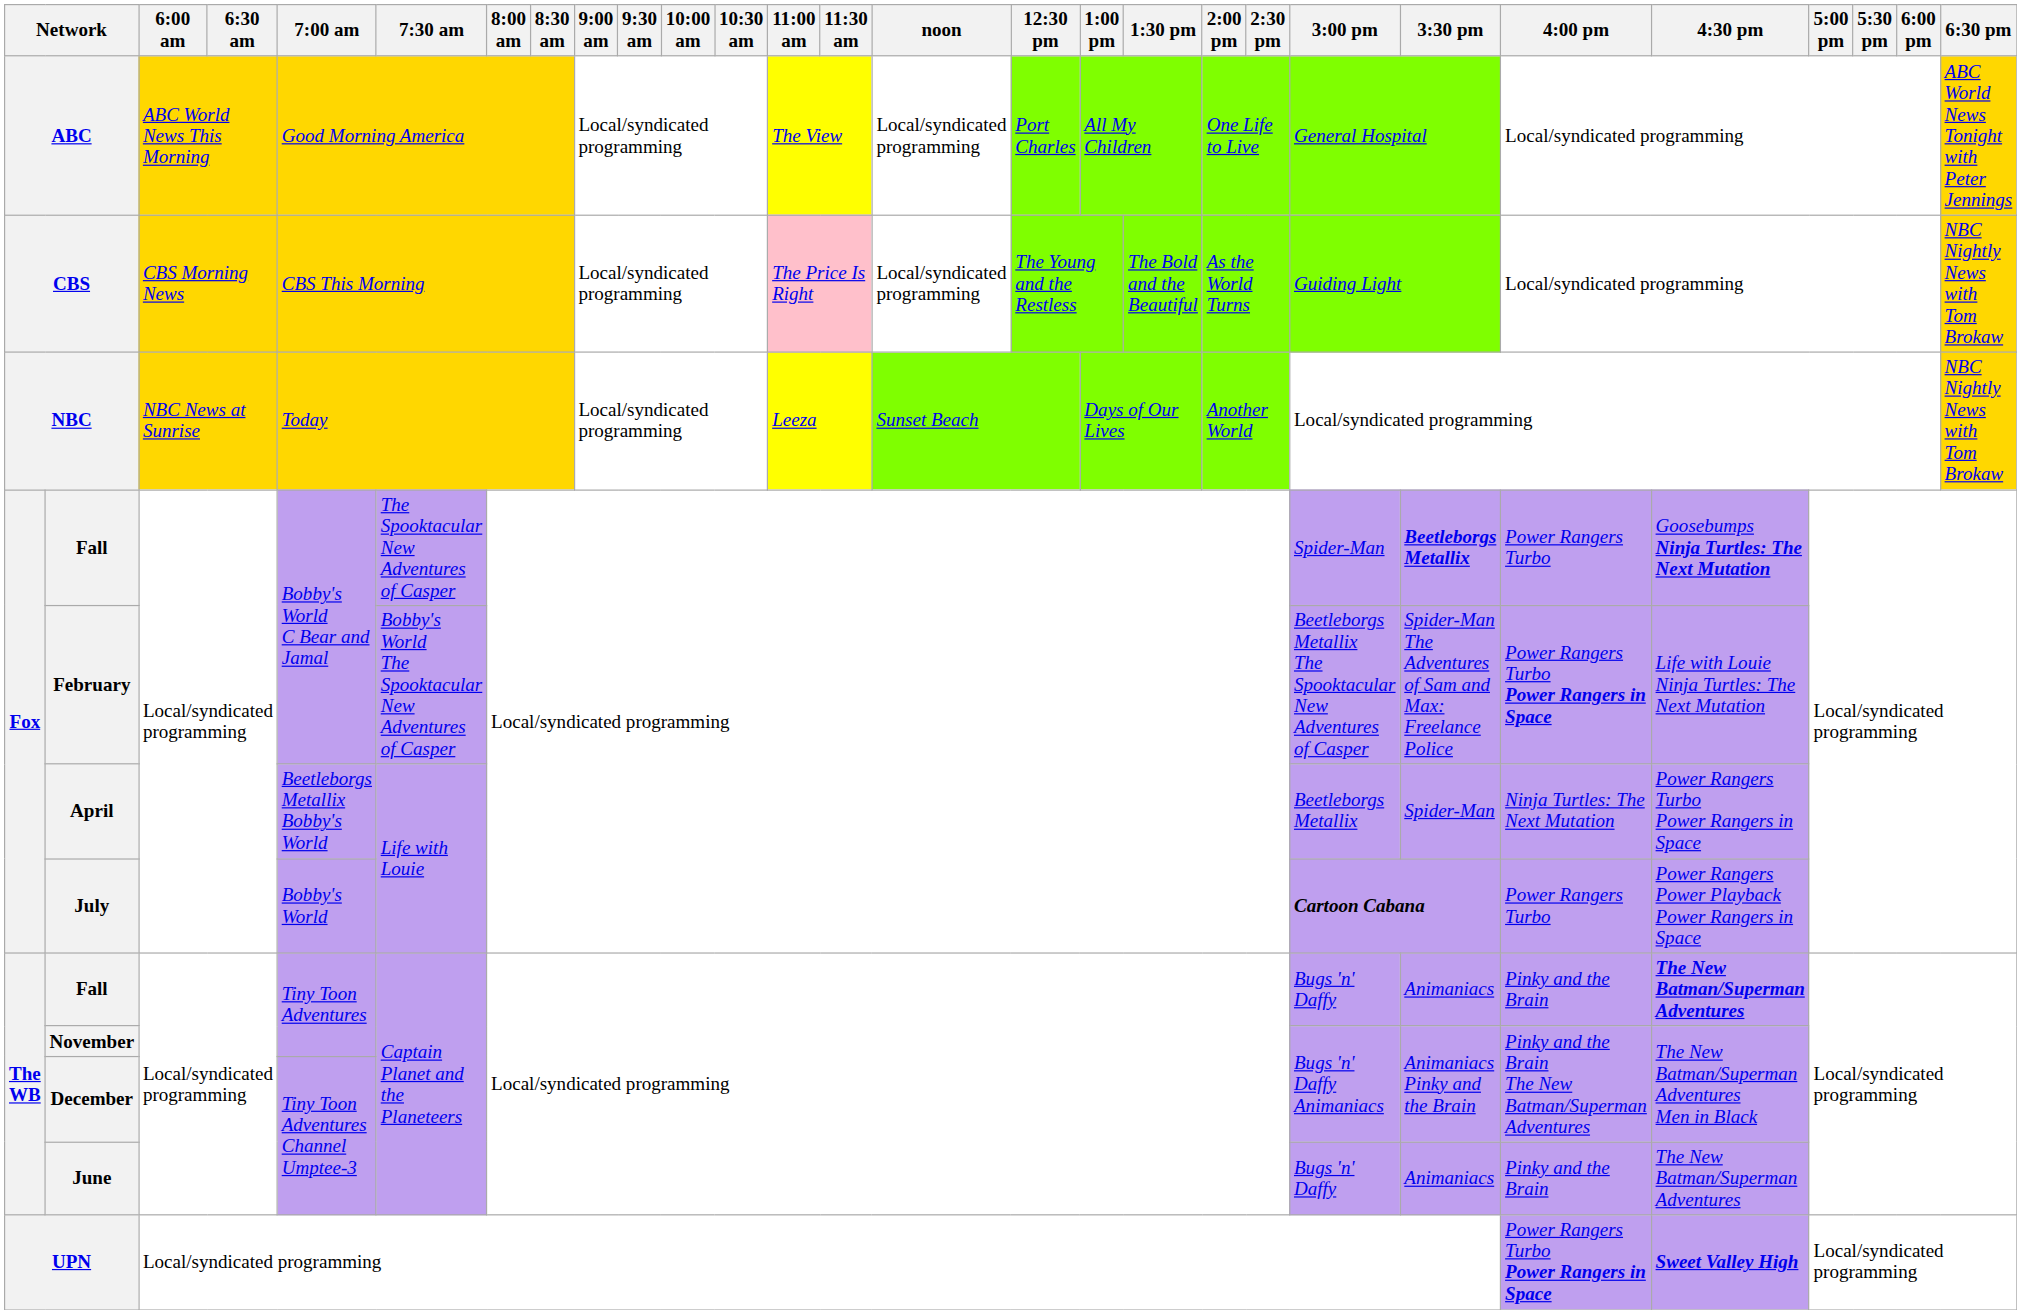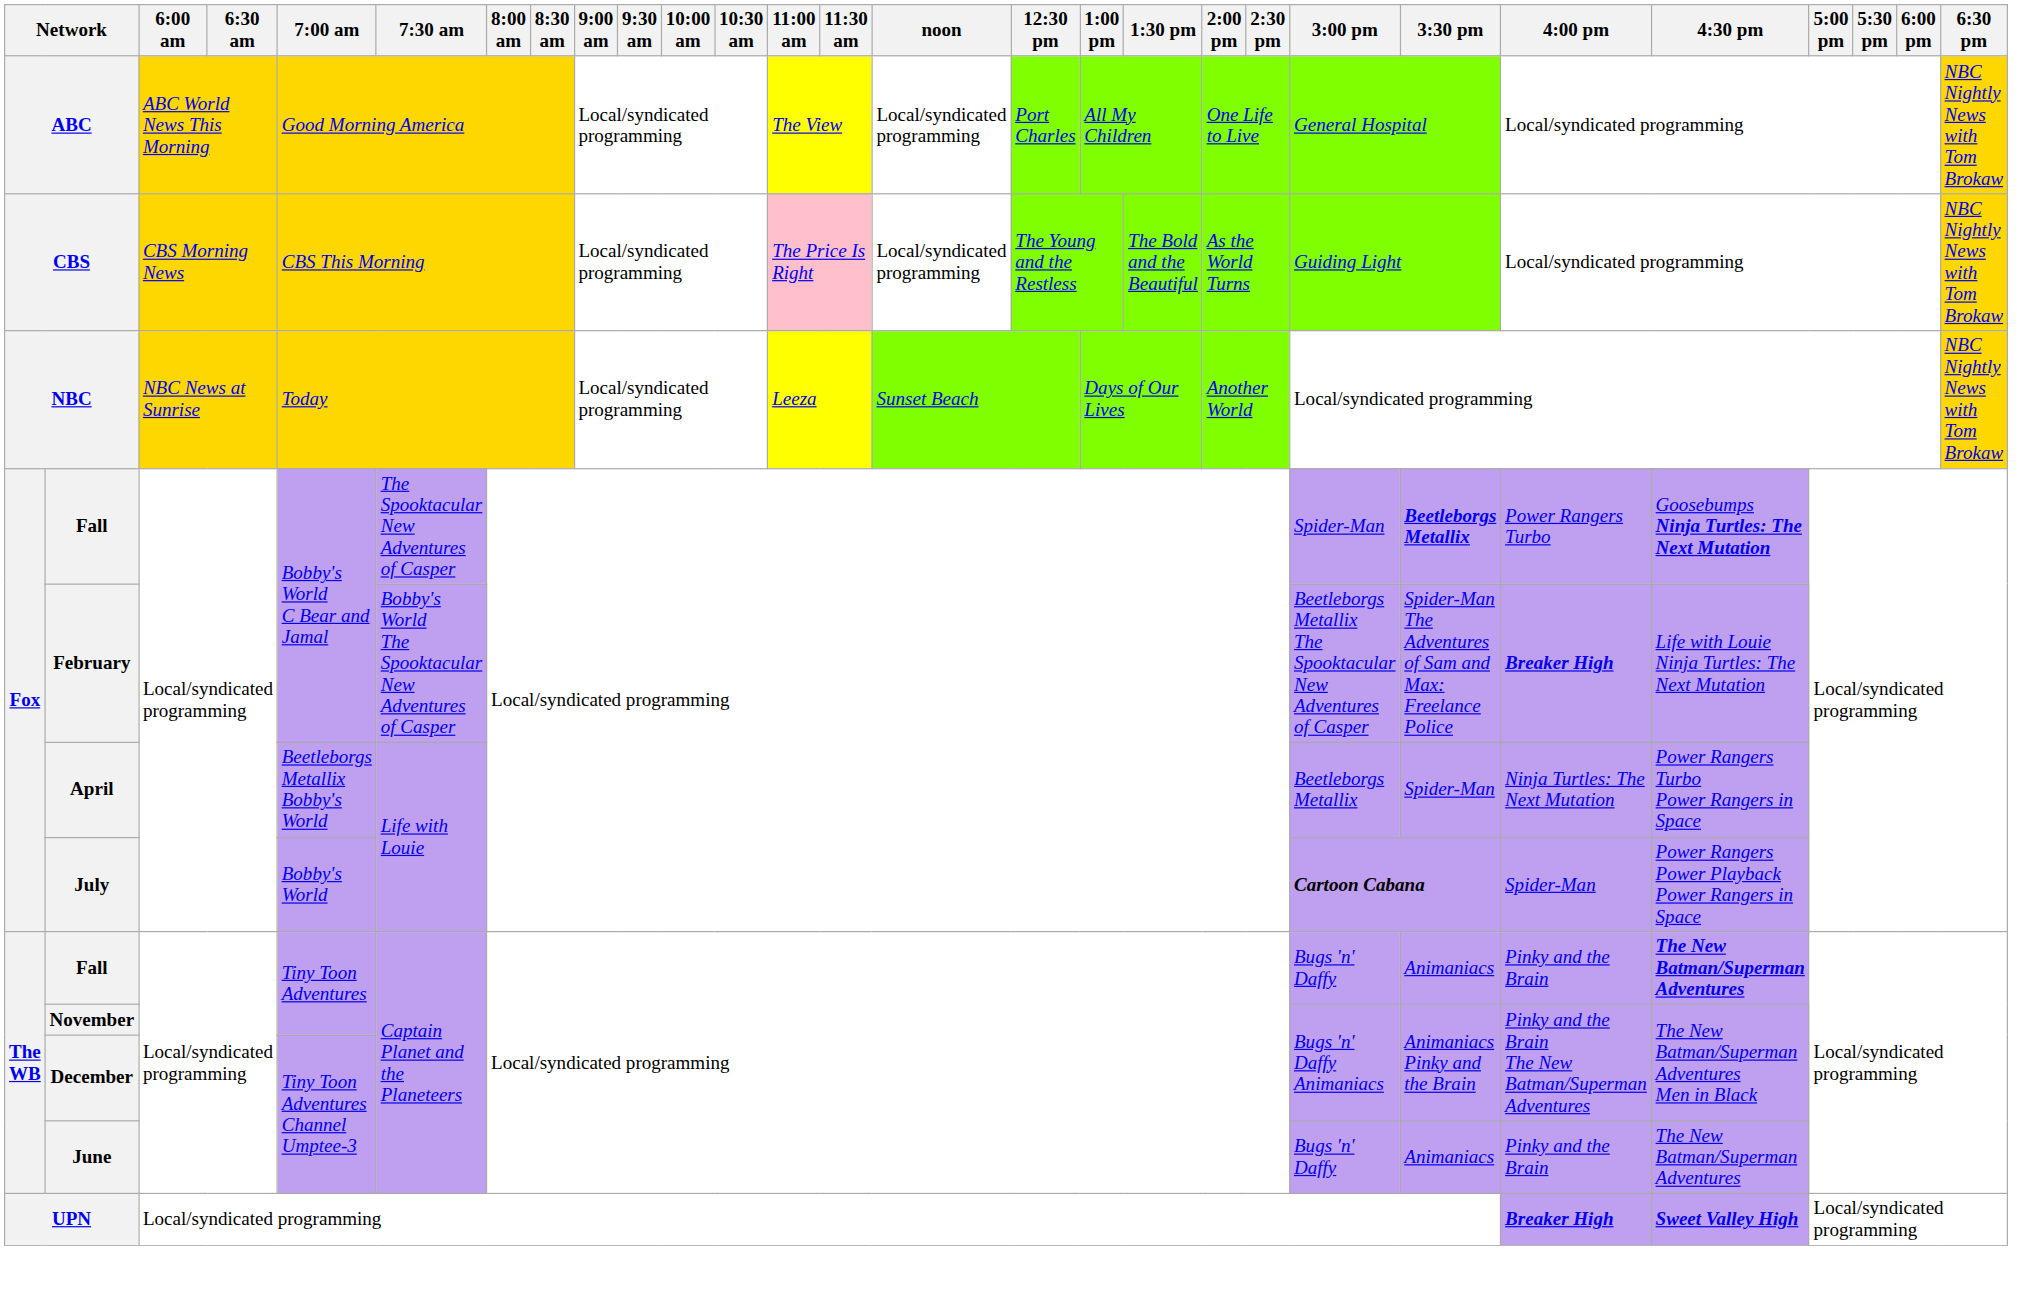 <table class=wikitable>
 <tr>
 <th bgcolor="#C0C0C0" colspan="2">Network</th>
 <th width="13%" bgcolor="#C0C0C0">6:00 am</th>
 <th width="14%" bgcolor="#C0C0C0">6:30 am</th>
 <th width="13%" bgcolor="#C0C0C0">7:00 am</th>
 <th width="14%" bgcolor="#C0C0C0">7:30 am</th>
 <th width="13%" bgcolor="#C0C0C0">8:00 am</th>
 <th width="14%" bgcolor="#C0C0C0">8:30 am</th>
 <th width="13%" bgcolor="#C0C0C0">9:00 am</th>
 <th width="14%" bgcolor="#C0C0C0">9:30 am</th>
 <th width="13%" bgcolor="#C0C0C0">10:00 am</th>
 <th width="14%" bgcolor="#C0C0C0">10:30 am</th>
 <th width="13%" bgcolor="#C0C0C0">11:00 am</th>
 <th width="14%" bgcolor="#C0C0C0">11:30 am</th>
 <th width="13%" bgcolor="#C0C0C0">noon</th>
 <th width="14%" bgcolor="#C0C0C0">12:30 pm</th>
 <th width="13%" bgcolor="#C0C0C0">1:00 pm</th>
 <th width="14%" bgcolor="#C0C0C0">1:30 pm</th>
 <th width="13%" bgcolor="#C0C0C0">2:00 pm</th>
 <th width="14%" bgcolor="#C0C0C0">2:30 pm</th>
 <th width="13%" bgcolor="#C0C0C0">3:00 pm</th>
 <th width="14%" bgcolor="#C0C0C0">3:30 pm</th>
 <th width="13%" bgcolor="#C0C0C0">4:00 pm</th>
 <th width="14%" bgcolor="#C0C0C0">4:30 pm</th>
 <th width="14%" bgcolor="#C0C0C0">5:00 pm</th>
 <th width="14%" bgcolor="#C0C0C0">5:30 pm</th>
 <th width="13%" bgcolor="#C0C0C0">6:00 pm</th>
 <th width="13%" bgcolor="#C0C0C0">6:30 pm</th>
 </tr>
 <tr>
 <th bgcolor="#C0C0C0" colspan="2"><a href='#'>ABC</a></th>
 <td bgcolor="gold" colspan="2"><em><a href='#'>ABC World News This Morning</a></em></td>
 <td bgcolor="gold" colspan="4"><em><a href='#'>Good Morning America</a></em></td>
 <td bgcolor="white" colspan="4">Local/syndicated programming</td>
 <td bgcolor="yellow" colspan="2"><em><a href='#'>The View</a></em></td>
 <td bgcolor="white" rowspan="1">Local/syndicated programming</td>
 <td bgcolor="chartreuse" rowspan="1"><em><a href='#'>Port Charles</a></em></td>
 <td bgcolor="chartreuse" colspan="2"><em><a href='#'>All My Children</a></em></td>
 <td bgcolor="chartreuse" colspan="2"><em><a href='#'>One Life to Live</a></em></td>
 <td bgcolor="chartreuse" colspan="2"><em><a href='#'>General Hospital</a></em></td>
 <td bgcolor="white" colspan="5">Local/syndicated programming</td>
-<td bgcolor="gold" colspan="1"><em><a href='#'>ABC World News Tonight with Peter Jennings</a></em></td>
+<td bgcolor="gold"><em><a href='#'>NBC Nightly News with Tom Brokaw</a></em></td>
 </tr>
 <tr>
 <th bgcolor="#C0C0C0" colspan="2"><a href='#'>CBS</a></th>
 <td bgcolor="gold" colspan="2"><em><a href='#'>CBS Morning News</a></em></td>
 <td bgcolor="gold" colspan="4"><em><a href='#'>CBS This Morning</a></em></td>
 <td bgcolor="white" colspan="4">Local/syndicated programming</td>
 <td bgcolor="pink" colspan="2"><em><a href='#'>The Price Is Right</a></em></td>
 <td bgcolor="white">Local/syndicated programming</td>
 <td bgcolor="chartreuse" colspan="2"><em><a href='#'>The Young and the Restless</a></em></td>
 <td bgcolor="chartreuse"><em><a href='#'>The Bold and the Beautiful</a></em></td>
 <td bgcolor="chartreuse" colspan="2"><em><a href='#'>As the World Turns</a></em></td>
 <td bgcolor="chartreuse" colspan="2"><em><a href='#'>Guiding Light</a></em></td>
 <td bgcolor="white" colspan="5">Local/syndicated programming</td>
 <td bgcolor="gold"><em><a href='#'>NBC Nightly News with Tom Brokaw</a></em></td>
 </tr>
 <tr>
 <th bgcolor="#C0C0C0" colspan="2"><a href='#'>NBC</a></th>
 <td bgcolor="gold" colspan="2"><em><a href='#'>NBC News at Sunrise</a></em></td>
 <td bgcolor="gold" colspan="4"><em><a href='#'>Today</a></em></td>
 <td bgcolor="white" colspan="4">Local/syndicated programming</td>
 <td bgcolor="yellow" colspan="2"><em><a href='#'>Leeza</a></em></td>
 <td bgcolor="chartreuse" colspan="2"><em><a href='#'>Sunset Beach</a></em></td>
 <td bgcolor="chartreuse" colspan="2"><em><a href='#'>Days of Our Lives</a></em></td>
 <td bgcolor="chartreuse" colspan="2"><em><a href='#'>Another World</a></em></td>
 <td bgcolor="white" colspan="7">Local/syndicated programming</td>
 <td bgcolor="gold"><em><a href='#'>NBC Nightly News with Tom Brokaw</a></em></td>
 </tr>
 <tr>
 <th bgcolor="#C0C0C0" rowspan="4"><a href='#'>Fox</a></th>
 <th>Fall</th>
 <td bgcolor="white" colspan="2" rowspan="4">Local/syndicated programming</td>
 <td bgcolor="bf9fef" rowspan="2"><em><a href='#'>Bobby's World</a></em> <br><em><a href='#'>C Bear and Jamal</a></em> </td>
 <td bgcolor="bf9fef" rowspan="1"><em><a href='#'>The Spooktacular New Adventures of Casper</a></em></td>
 <td bgcolor="white" colspan="14" rowspan="4">Local/syndicated programming</td>
 <td bgcolor="bf9fef" rowspan="1"><em><a href='#'>Spider-Man</a></em></td>
 <td bgcolor="bf9fef" rowspan="1"><strong><em><a href='#'>Beetleborgs Metallix</a></em></strong></td>
 <td bgcolor="bf9fef" rowspan="1"><em><a href='#'>Power Rangers Turbo</a></em></td>
 <td bgcolor="bf9fef" rowspan="1"><em><a href='#'>Goosebumps</a></em> <br><strong><em><a href='#'>Ninja Turtles: The Next Mutation</a></em></strong> </td>
 <td bgcolor="white" colspan="4" rowspan="4">Local/syndicated programming</td>
 </tr>
 <tr>
 <th>February</th>
 <td bgcolor="bf9fef" rowspan="1"><em><a href='#'>Bobby's World</a></em> <br><em><a href='#'>The Spooktacular New Adventures of Casper</a></em> </td>
 <td bgcolor="bf9fef" rowspan="1"><em><a href='#'>Beetleborgs Metallix</a></em> <br><em><a href='#'>The Spooktacular New Adventures of Casper</a></em> </td>
 <td bgcolor="bf9fef" rowspan="1"><em><a href='#'>Spider-Man</a></em> <br><em><a href='#'>The Adventures of Sam and Max: Freelance Police</a></em> </td>
-<td bgcolor="bf9fef" rowspan="1"><em><a href='#'>Power Rangers Turbo</a></em> <br><strong><em><a href='#'>Power Rangers in Space</a></em></strong> </td>
+<td bgcolor="bf9fef"><strong><em><a href='#'>Breaker High</a></em></strong></td>
 <td bgcolor="bf9fef" rowspan="1"><em><a href='#'>Life with Louie</a></em> <br><em><a href='#'>Ninja Turtles: The Next Mutation</a></em> </td>
 </tr>
 <tr>
 <th>April</th>
 <td bgcolor="bf9fef" rowspan="1"><em><a href='#'>Beetleborgs Metallix</a></em> <br><em><a href='#'>Bobby's World</a></em> </td>
 <td bgcolor="bf9fef" rowspan="2"><em><a href='#'>Life with Louie</a></em></td>
 <td bgcolor="bf9fef" rowspan="1"><em><a href='#'>Beetleborgs Metallix</a></em></td>
 <td bgcolor="bf9fef" rowspan="1"><em><a href='#'>Spider-Man</a></em></td>
 <td bgcolor="bf9fef" rowspan="1"><em><a href='#'>Ninja Turtles: The Next Mutation</a></em></td>
 <td bgcolor="bf9fef" rowspan="1"><em><a href='#'>Power Rangers Turbo</a></em> <br><em><a href='#'>Power Rangers in Space</a></em> </td>
 </tr>
 <tr>
 <th>July</th>
 <td bgcolor="bf9fef" rowspan="1"><em><a href='#'>Bobby's World</a></em></td>
 <td bgcolor="bf9fef" colspan="2" rowspan="1"><strong><em>Cartoon Cabana</em></strong></td>
-<td bgcolor="bf9fef" rowspan="1"><em><a href='#'>Power Rangers Turbo</a></em></td>
+<td bgcolor="bf9fef" rowspan="1"><em><a href='#'>Spider-Man</a></em></td>
 <td bgcolor="bf9fef" rowspan="1"><em><a href='#'>Power Rangers Power Playback</a></em> <br><em><a href='#'>Power Rangers in Space</a></em> </td>
 </tr>
 <tr>
 <th bgcolor="#C0C0C0"rowspan="4"><a href='#'>The WB</a></th>
 <th>Fall</th>
 <td bgcolor="white" rowspan="4"colspan="2">Local/syndicated programming</td>
 <td bgcolor="bf9fef"rowspan="2"><em><a href='#'>Tiny Toon Adventures</a></em> </td>
 <td bgcolor="bf9fef"rowspan="4"><em><a href='#'>Captain Planet and the Planeteers</a></em> </td>
 <td bgcolor="white" rowspan="4"colspan="14">Local/syndicated programming</td>
 <td bgcolor="bf9fef"rowspan="1"><em><a href='#'>Bugs 'n' Daffy</a></em></td>
 <td bgcolor="bf9fef"rowspan="1"><em><a href='#'>Animaniacs</a></em></td>
 <td bgcolor="bf9fef"rowspan="1"><em><a href='#'>Pinky and the Brain</a></em></td>
 <td bgcolor="bf9fef"rowspan="1"><strong><em><a href='#'>The New Batman/Superman Adventures</a></em></strong></td>
 <td bgcolor="white" rowspan="4"colspan="4">Local/syndicated programming</td>
 </tr>
 <tr>
 <th>November</th>
 <td bgcolor="bf9fef"rowspan="2"><em><a href='#'>Bugs 'n' Daffy</a></em> <br><em><a href='#'>Animaniacs</a></em> </td>
 <td bgcolor="bf9fef"rowspan="2"><em><a href='#'>Animaniacs</a></em> <br><em><a href='#'>Pinky and the Brain</a></em> </td>
 <td bgcolor="bf9fef"rowspan="2"><em><a href='#'>Pinky and the Brain</a></em> <br><em><a href='#'>The New Batman/Superman Adventures</a></em> </td>
 <td bgcolor="bf9fef"rowspan="2"><em><a href='#'>The New Batman/Superman Adventures</a></em> <br><em><a href='#'>Men in Black</a></em> </td>
 </tr>
 <tr>
 <th>December</th>
 <td bgcolor="bf9fef"rowspan="2"><em><a href='#'>Tiny Toon Adventures</a></em> <br><em><a href='#'>Channel Umptee-3</a></em> </td>
 </tr>
 <tr>
 <th>June</th>
 <td bgcolor="bf9fef"rowspan="1"><em><a href='#'>Bugs 'n' Daffy</a></em></td>
 <td bgcolor="bf9fef"rowspan="1"><em><a href='#'>Animaniacs</a></em></td>
 <td bgcolor="bf9fef"rowspan="1"><em><a href='#'>Pinky and the Brain</a></em></td>
 <td bgcolor="bf9fef"rowspan="1"><em><a href='#'>The New Batman/Superman Adventures</a></em></td>
 </tr>
 <tr>
 <th bgcolor="#C0C0C0"colspan="2"><a href='#'>UPN</a></th>
 <td bgcolor="white" colspan="20">Local/syndicated programming</td>
-<td bgcolor="bf9fef" rowspan="1"><em><a href='#'>Power Rangers Turbo</a></em> <br><strong><em><a href='#'>Power Rangers in Space</a></em></strong> </td>
+<td bgcolor="bf9fef"><strong><em><a href='#'>Breaker High</a></em></strong></td>
 <td bgcolor="bf9fef"><strong><em><a href='#'>Sweet Valley High</a></em></strong></td>
 <td bgcolor="white" colspan="4">Local/syndicated programming</td>
 </tr>
 </table>
